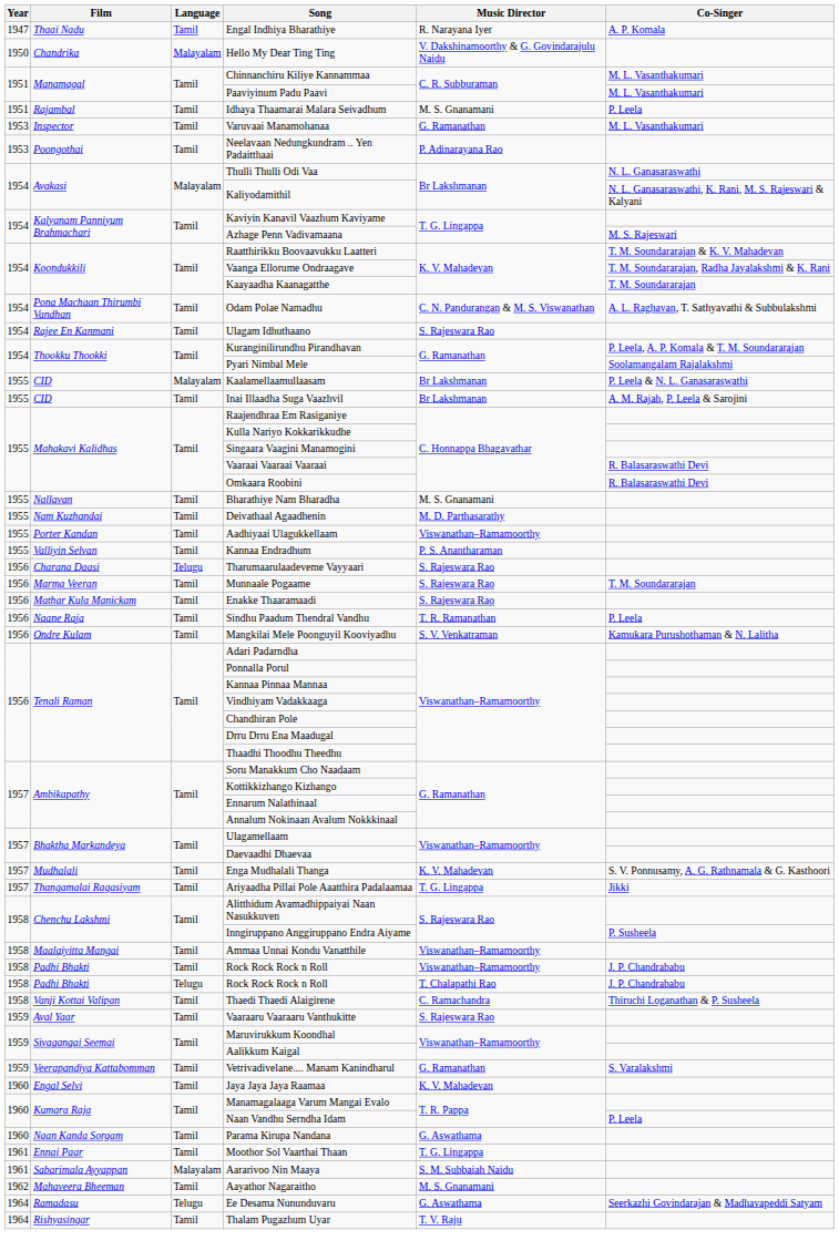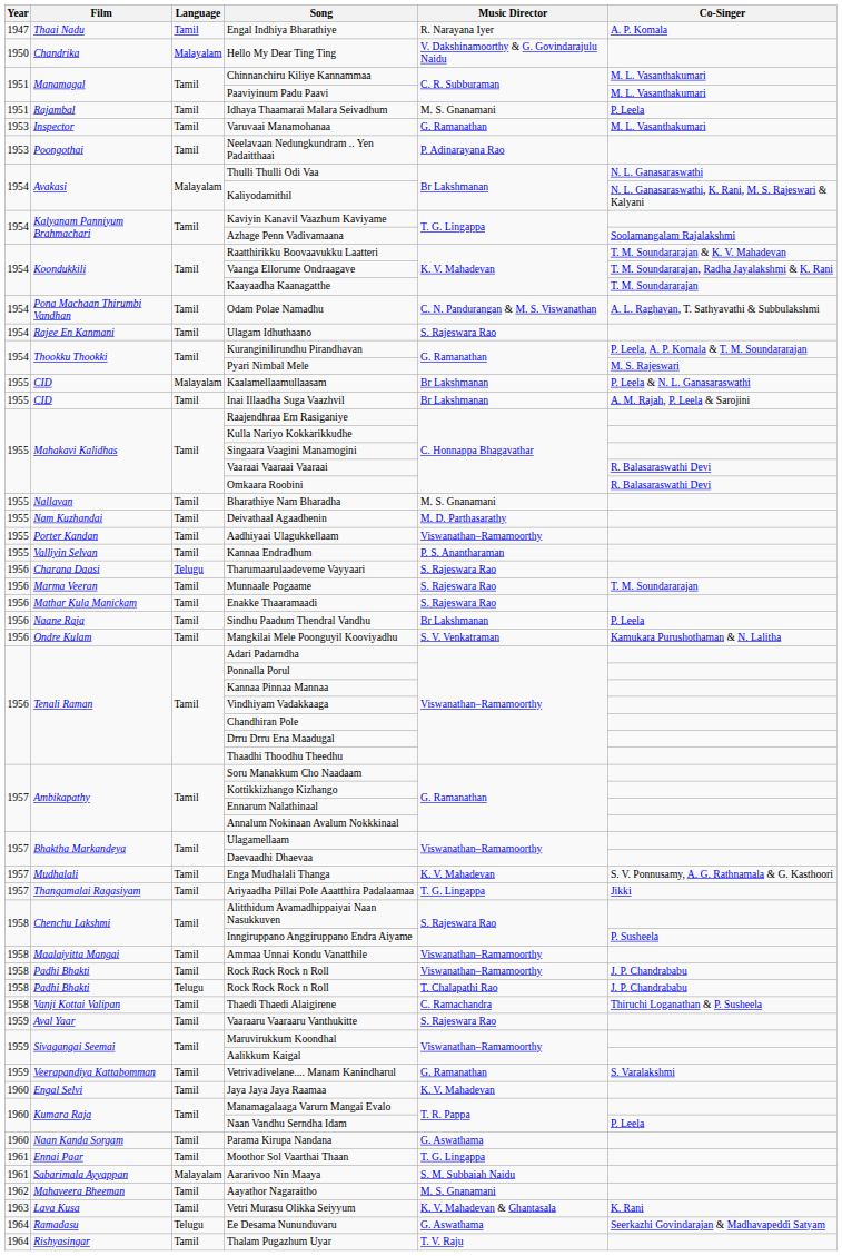 <table class="wikitable">
 <tr>
 <th>Year</th>
 <th>Film</th>
 <th>Language</th>
 <th>Song</th>
 <th>Music Director</th>
 <th>Co-Singer</th>
 </tr>
 <tr>
 <td>1947</td>
 <td><em><a href='#'>Thaai Nadu</a></em></td>
 <td><a href='#'>Tamil</a></td>
 <td>Engal Indhiya Bharathiye</td>
 <td>R. Narayana Iyer</td>
 <td><a href='#'>A. P. Komala</a></td>
 </tr>
 <tr>
 <td>1950</td>
 <td><em><a href='#'>Chandrika</a></em></td>
 <td><a href='#'>Malayalam</a></td>
 <td>Hello My Dear Ting Ting</td>
 <td><a href='#'>V. Dakshinamoorthy</a> & <a href='#'>G. Govindarajulu Naidu</a></td>
 <td></td>
 </tr>
 <tr>
 <td rowspan=2>1951</td>
 <td rowspan=2><em><a href='#'>Manamagal</a></em></td>
 <td rowspan=2>Tamil</td>
 <td>Chinnanchiru Kiliye Kannammaa</td>
 <td rowspan=2><a href='#'>C. R. Subburaman</a></td>
 <td><a href='#'>M. L. Vasanthakumari</a></td>
 </tr>
 <tr>
 <td>Paaviyinum Padu Paavi</td>
 <td><a href='#'>M. L. Vasanthakumari</a></td>
 </tr>
 <tr>
 <td>1951</td>
 <td><em><a href='#'>Rajambal</a></em></td>
 <td>Tamil</td>
 <td>Idhaya Thaamarai Malara Seivadhum</td>
 <td>M. S. Gnanamani</td>
 <td><a href='#'>P. Leela</a></td>
 </tr>
 <tr>
 <td>1953</td>
 <td><em><a href='#'>Inspector</a></em></td>
 <td>Tamil</td>
 <td>Varuvaai Manamohanaa</td>
 <td><a href='#'>G. Ramanathan</a></td>
 <td><a href='#'>M. L. Vasanthakumari</a></td>
 </tr>
 <tr>
 <td>1953</td>
 <td><em><a href='#'>Poongothai</a></em></td>
 <td>Tamil</td>
 <td>Neelavaan Nedungkundram .. Yen Padaitthaai</td>
 <td><a href='#'>P. Adinarayana Rao</a></td>
 <td></td>
 </tr>
 <tr>
 <td rowspan=2>1954</td>
 <td rowspan=2><em><a href='#'>Avakasi</a></em></td>
 <td rowspan=2>Malayalam</td>
 <td>Thulli Thulli Odi Vaa</td>
 <td rowspan=2><a href='#'>Br Lakshmanan</a></td>
 <td><a href='#'>N. L. Ganasaraswathi</a></td>
 </tr>
 <tr>
 <td>Kaliyodamithil</td>
 <td><a href='#'>N. L. Ganasaraswathi</a>, <a href='#'>K. Rani</a>, <a href='#'>M. S. Rajeswari</a> & Kalyani</td>
 </tr>
 <tr>
 <td rowspan=2>1954</td>
 <td rowspan=2><em><a href='#'>Kalyanam Panniyum Brahmachari</a></em></td>
 <td rowspan=2>Tamil</td>
 <td>Kaviyin Kanavil Vaazhum Kaviyame</td>
 <td rowspan=2><a href='#'>T. G. Lingappa</a></td>
 <td></td>
 </tr>
 <tr>
 <td>Azhage Penn Vadivamaana</td>
-<td><a href='#'>M. S. Rajeswari</a></td>
+<td><a href='#'>Soolamangalam Rajalakshmi</a></td>
 </tr>
 <tr>
 <td rowspan=3>1954</td>
 <td rowspan=3><em><a href='#'>Koondukkili</a></em></td>
 <td rowspan=3>Tamil</td>
 <td>Raatthirikku Boovaavukku Laatteri</td>
 <td rowspan=3><a href='#'>K. V. Mahadevan</a></td>
 <td><a href='#'>T. M. Soundararajan</a> & <a href='#'>K. V. Mahadevan</a></td>
 </tr>
 <tr>
 <td>Vaanga Ellorume Ondraagave</td>
 <td><a href='#'>T. M. Soundararajan</a>, <a href='#'>Radha Jayalakshmi</a> & <a href='#'>K. Rani</a></td>
 </tr>
 <tr>
 <td>Kaayaadha Kaanagatthe</td>
 <td><a href='#'>T. M. Soundararajan</a></td>
 </tr>
 <tr>
 <td>1954</td>
 <td><em><a href='#'>Pona Machaan Thirumbi Vandhan</a></em></td>
 <td>Tamil</td>
 <td>Odam Polae Namadhu</td>
 <td><a href='#'>C. N. Pandurangan</a> & <a href='#'>M. S. Viswanathan</a></td>
 <td><a href='#'>A. L. Raghavan</a>, T. Sathyavathi & Subbulakshmi</td>
 </tr>
 <tr>
 <td>1954</td>
 <td><em><a href='#'>Rajee En Kanmani</a></em></td>
 <td>Tamil</td>
 <td>Ulagam Idhuthaano</td>
 <td><a href='#'>S. Rajeswara Rao</a></td>
 <td></td>
 </tr>
 <tr>
 <td rowspan=2>1954</td>
 <td rowspan=2><em><a href='#'>Thookku Thookki</a></em></td>
 <td rowspan=2>Tamil</td>
 <td>Kuranginilirundhu Pirandhavan</td>
 <td rowspan=2><a href='#'>G. Ramanathan</a></td>
 <td><a href='#'>P. Leela</a>, <a href='#'>A. P. Komala</a> & <a href='#'>T. M. Soundararajan</a></td>
 </tr>
 <tr>
 <td>Pyari Nimbal Mele</td>
-<td><a href='#'>Soolamangalam Rajalakshmi</a></td>
+<td><a href='#'>M. S. Rajeswari</a></td>
 </tr>
 <tr>
 <td>1955</td>
 <td><em><a href='#'>CID</a></em></td>
 <td>Malayalam</td>
 <td>Kaalamellaamullaasam</td>
 <td><a href='#'>Br Lakshmanan</a></td>
 <td><a href='#'>P. Leela</a> & <a href='#'>N. L. Ganasaraswathi</a></td>
 </tr>
 <tr>
 <td>1955</td>
 <td><em><a href='#'>CID</a></em></td>
 <td>Tamil</td>
 <td>Inai Illaadha Suga Vaazhvil</td>
 <td><a href='#'>Br Lakshmanan</a></td>
 <td><a href='#'>A. M. Rajah</a>, <a href='#'>P. Leela</a> & Sarojini</td>
 </tr>
 <tr>
 <td rowspan=5>1955</td>
 <td rowspan=5><em><a href='#'>Mahakavi Kalidhas</a></em></td>
 <td rowspan=5>Tamil</td>
 <td>Raajendhraa Em Rasiganiye</td>
 <td rowspan=5><a href='#'>C. Honnappa Bhagavathar</a></td>
 <td></td>
 </tr>
 <tr>
 <td>Kulla Nariyo Kokkarikkudhe</td>
 <td></td>
 </tr>
 <tr>
 <td>Singaara Vaagini Manamogini</td>
 <td></td>
 </tr>
 <tr>
 <td>Vaaraai Vaaraai Vaaraai</td>
 <td><a href='#'>R. Balasaraswathi Devi</a></td>
 </tr>
 <tr>
 <td>Omkaara Roobini</td>
 <td><a href='#'>R. Balasaraswathi Devi</a></td>
 </tr>
 <tr>
 <td>1955</td>
 <td><em><a href='#'>Nallavan</a></em></td>
 <td>Tamil</td>
 <td>Bharathiye Nam Bharadha</td>
 <td>M. S. Gnanamani</td>
 <td></td>
 </tr>
 <tr>
 <td>1955</td>
 <td><em><a href='#'>Nam Kuzhandai</a></em></td>
 <td>Tamil</td>
 <td>Deivathaal Agaadhenin</td>
 <td><a href='#'>M. D. Parthasarathy</a></td>
 <td></td>
 </tr>
 <tr>
 <td>1955</td>
 <td><em><a href='#'>Porter Kandan</a></em></td>
 <td>Tamil</td>
 <td>Aadhiyaai Ulagukkellaam</td>
 <td><a href='#'>Viswanathan–Ramamoorthy</a></td>
 <td></td>
 </tr>
 <tr>
 <td>1955</td>
 <td><em><a href='#'>Valliyin Selvan</a></em></td>
 <td>Tamil</td>
 <td>Kannaa Endradhum</td>
 <td><a href='#'>P. S. Anantharaman</a></td>
 <td></td>
 </tr>
 <tr>
 <td>1956</td>
 <td><em><a href='#'>Charana Daasi</a></em></td>
 <td><a href='#'>Telugu</a></td>
 <td>Tharumaarulaadeveme Vayyaari</td>
 <td><a href='#'>S. Rajeswara Rao</a></td>
 <td></td>
 </tr>
 <tr>
 <td>1956</td>
 <td><em><a href='#'>Marma Veeran</a></em></td>
 <td>Tamil</td>
 <td>Munnaale Pogaame</td>
 <td><a href='#'>S. Rajeswara Rao</a></td>
 <td><a href='#'>T. M. Soundararajan</a></td>
 </tr>
 <tr>
 <td>1956</td>
 <td><em><a href='#'>Mathar Kula Manickam</a></em></td>
 <td>Tamil</td>
 <td>Enakke Thaaramaadi</td>
 <td><a href='#'>S. Rajeswara Rao</a></td>
 <td></td>
 </tr>
 <tr>
 <td>1956</td>
 <td><em><a href='#'>Naane Raja</a></em></td>
 <td>Tamil</td>
 <td>Sindhu Paadum Thendral Vandhu</td>
-<td><a href='#'>T. R. Ramanathan</a></td>
+<td><a href='#'>Br Lakshmanan</a></td>
 <td><a href='#'>P. Leela</a></td>
 </tr>
 <tr>
 <td>1956</td>
 <td><em><a href='#'>Ondre Kulam</a></em></td>
 <td>Tamil</td>
 <td>Mangkilai Mele Poonguyil Kooviyadhu</td>
 <td><a href='#'>S. V. Venkatraman</a></td>
 <td><a href='#'>Kamukara Purushothaman</a> & <a href='#'>N. Lalitha</a></td>
 </tr>
 <tr>
 <td rowspan=7>1956</td>
 <td rowspan=7><em><a href='#'>Tenali Raman</a></em></td>
 <td rowspan=7>Tamil</td>
 <td>Adari Padarndha</td>
 <td rowspan=7><a href='#'>Viswanathan–Ramamoorthy</a></td>
 <td></td>
 </tr>
 <tr>
 <td>Ponnalla Porul</td>
 <td></td>
 </tr>
 <tr>
 <td>Kannaa Pinnaa Mannaa</td>
 <td></td>
 </tr>
 <tr>
 <td>Vindhiyam Vadakkaaga</td>
 <td></td>
 </tr>
 <tr>
 <td>Chandhiran Pole</td>
 <td></td>
 </tr>
 <tr>
 <td>Drru Drru Ena Maadugal</td>
 <td></td>
 </tr>
 <tr>
 <td>Thaadhi Thoodhu Theedhu</td>
 <td></td>
 </tr>
 <tr>
 <td rowspan=4>1957</td>
 <td rowspan=4><em><a href='#'>Ambikapathy</a></em></td>
 <td rowspan=4>Tamil</td>
 <td>Soru Manakkum Cho Naadaam</td>
 <td rowspan=4><a href='#'>G. Ramanathan</a></td>
 <td></td>
 </tr>
 <tr>
 <td>Kottikkizhango Kizhango</td>
 <td></td>
 </tr>
 <tr>
 <td>Ennarum Nalathinaal</td>
 <td></td>
 </tr>
 <tr>
 <td>Annalum Nokinaan Avalum Nokkkinaal</td>
 <td></td>
 </tr>
 <tr>
 <td rowspan=2>1957</td>
 <td rowspan=2><em><a href='#'>Bhaktha Markandeya</a></em></td>
 <td rowspan=2>Tamil</td>
 <td>Ulagamellaam</td>
 <td rowspan=2><a href='#'>Viswanathan–Ramamoorthy</a></td>
 <td></td>
 </tr>
 <tr>
 <td>Daevaadhi Dhaevaa</td>
 <td></td>
 </tr>
 <tr>
 <td>1957</td>
 <td><em><a href='#'>Mudhalali</a></em></td>
 <td>Tamil</td>
 <td>Enga Mudhalali Thanga</td>
 <td><a href='#'>K. V. Mahadevan</a></td>
 <td>S. V. Ponnusamy, <a href='#'>A. G. Rathnamala</a> & G. Kasthoori</td>
 </tr>
 <tr>
 <td>1957</td>
 <td><em><a href='#'>Thangamalai Ragasiyam</a></em></td>
 <td>Tamil</td>
 <td>Ariyaadha Pillai Pole Aaatthira Padalaamaa</td>
 <td><a href='#'>T. G. Lingappa</a></td>
 <td><a href='#'>Jikki</a></td>
 </tr>
 <tr>
 <td rowspan=2>1958</td>
 <td rowspan=2><em><a href='#'>Chenchu Lakshmi</a></em></td>
 <td rowspan=2>Tamil</td>
 <td>Alitthidum Avamadhippaiyai Naan Nasukkuven</td>
 <td rowspan=2><a href='#'>S. Rajeswara Rao</a></td>
 <td></td>
 </tr>
 <tr>
 <td>Inngiruppano Anggiruppano Endra Aiyame</td>
 <td><a href='#'>P. Susheela</a></td>
 </tr>
 <tr>
 <td>1958</td>
 <td><em><a href='#'>Maalaiyitta Mangai</a></em></td>
 <td>Tamil</td>
 <td>Ammaa Unnai Kondu Vanatthile</td>
 <td><a href='#'>Viswanathan–Ramamoorthy</a></td>
 <td></td>
 </tr>
 <tr>
 <td>1958</td>
 <td><em><a href='#'>Padhi Bhakti</a></em></td>
 <td>Tamil</td>
 <td>Rock Rock Rock n Roll</td>
 <td><a href='#'>Viswanathan–Ramamoorthy</a></td>
 <td><a href='#'>J. P. Chandrababu</a></td>
 </tr>
 <tr>
 <td>1958</td>
 <td><em><a href='#'>Padhi Bhakti</a></em></td>
 <td>Telugu</td>
 <td>Rock Rock Rock n Roll</td>
 <td><a href='#'>T. Chalapathi Rao</a></td>
 <td><a href='#'>J. P. Chandrababu</a></td>
 </tr>
 <tr>
 <td>1958</td>
 <td><em><a href='#'>Vanji Kottai Valipan</a></em></td>
 <td>Tamil</td>
 <td>Thaedi Thaedi Alaigirene</td>
 <td><a href='#'>C. Ramachandra</a></td>
 <td><a href='#'>Thiruchi Loganathan</a> & <a href='#'>P. Susheela</a></td>
 </tr>
 <tr>
 <td>1959</td>
 <td><em><a href='#'>Aval Yaar</a></em></td>
 <td>Tamil</td>
 <td>Vaaraaru Vaaraaru Vanthukitte</td>
 <td><a href='#'>S. Rajeswara Rao</a></td>
 <td></td>
 </tr>
 <tr>
 <td rowspan=2>1959</td>
 <td rowspan=2><em><a href='#'>Sivagangai Seemai</a></em></td>
 <td rowspan=2>Tamil</td>
 <td>Maruvirukkum Koondhal</td>
 <td rowspan=2><a href='#'>Viswanathan–Ramamoorthy</a></td>
 <td></td>
 </tr>
 <tr>
 <td>Aalikkum Kaigal</td>
 <td></td>
 </tr>
 <tr>
 <td>1959</td>
 <td><em><a href='#'>Veerapandiya Kattabomman</a></em></td>
 <td>Tamil</td>
 <td>Vetrivadivelane.... Manam Kanindharul</td>
 <td><a href='#'>G. Ramanathan</a></td>
 <td><a href='#'>S. Varalakshmi</a></td>
 </tr>
 <tr>
 <td>1960</td>
 <td><em><a href='#'>Engal Selvi</a></em></td>
 <td>Tamil</td>
 <td>Jaya Jaya Jaya Raamaa</td>
 <td><a href='#'>K. V. Mahadevan</a></td>
 <td></td>
 </tr>
 <tr>
 <td rowspan=2>1960</td>
 <td rowspan=2><em><a href='#'>Kumara Raja</a></em></td>
 <td rowspan=2>Tamil</td>
 <td>Manamagalaaga Varum Mangai Evalo</td>
 <td rowspan=2><a href='#'>T. R. Pappa</a></td>
 <td></td>
 </tr>
 <tr>
 <td>Naan Vandhu Serndha Idam</td>
 <td><a href='#'>P. Leela</a></td>
 </tr>
 <tr>
 <td>1960</td>
 <td><em><a href='#'>Naan Kanda Sorgam</a></em></td>
 <td>Tamil</td>
 <td>Parama Kirupa Nandana</td>
 <td><a href='#'>G. Aswathama</a></td>
 <td></td>
 </tr>
 <tr>
 <td>1961</td>
 <td><em><a href='#'>Ennai Paar</a></em></td>
 <td>Tamil</td>
 <td>Moothor Sol Vaarthai Thaan</td>
 <td><a href='#'>T. G. Lingappa</a></td>
 <td></td>
 </tr>
 <tr>
 <td>1961</td>
 <td><em><a href='#'>Sabarimala Ayyappan</a></em></td>
 <td>Malayalam</td>
 <td>Aararivoo Nin Maaya</td>
 <td><a href='#'>S. M. Subbaiah Naidu</a></td>
 <td></td>
 </tr>
 <tr>
 <td>1962</td>
 <td><em><a href='#'>Mahaveera Bheeman</a></em></td>
 <td>Tamil</td>
 <td>Aayathor Nagaraitho</td>
 <td><a href='#'>M. S. Gnanamani</a></td>
 <td></td>
 </tr>
 <tr>
+<td>1963</td>
+<td><em><a href='#'>Lava Kusa</a></em></td>
+<td>Tamil</td>
+<td>Vetri Murasu Olikka Seiyyum</td>
+<td><a href='#'>K. V. Mahadevan</a> & <a href='#'>Ghantasala</a></td>
+<td><a href='#'>K. Rani</a></td>
+</tr>
+<tr>
 <td>1964</td>
 <td><em><a href='#'>Ramadasu</a></em></td>
 <td>Telugu</td>
 <td>Ee Desama Nununduvaru</td>
 <td><a href='#'>G. Aswathama</a></td>
 <td><a href='#'>Seerkazhi Govindarajan</a> & <a href='#'>Madhavapeddi Satyam</a></td>
 </tr>
 <tr>
 <td>1964</td>
 <td><em><a href='#'>Rishyasingar</a></em></td>
 <td>Tamil</td>
 <td>Thalam Pugazhum Uyar</td>
 <td><a href='#'>T. V. Raju</a></td>
 <td></td>
 </tr>
 </table>
